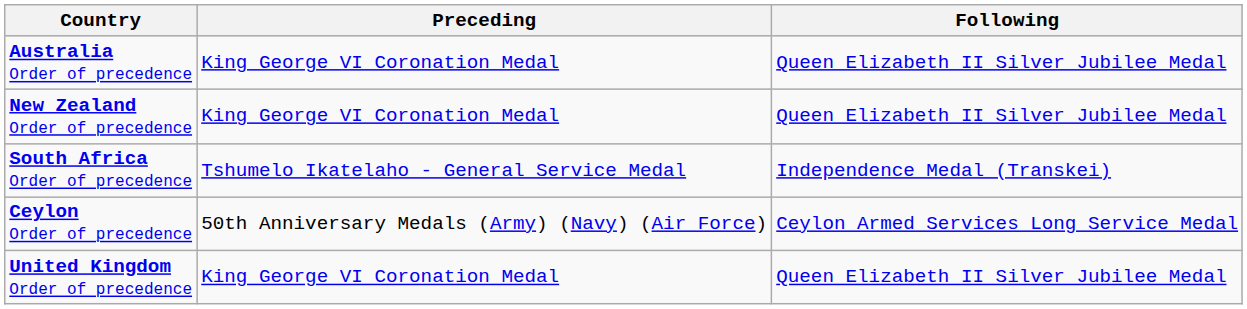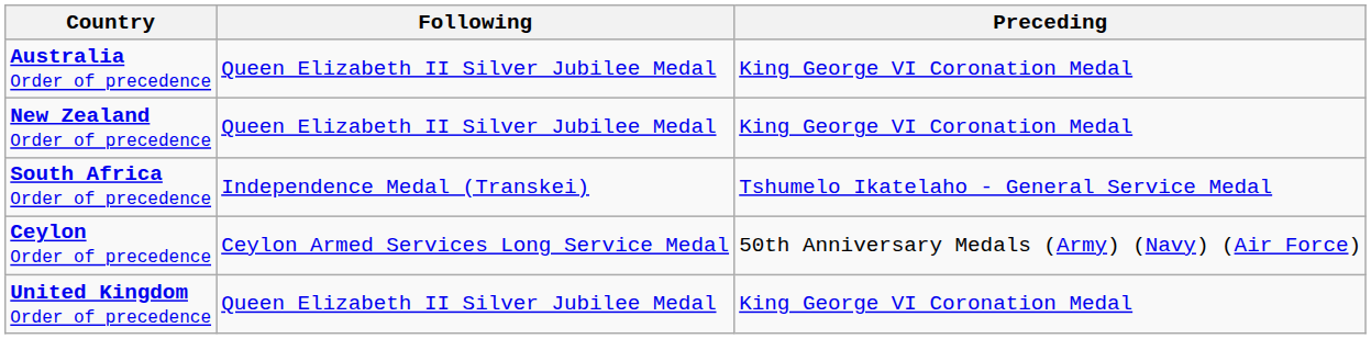 <table class=wikitable>
 <tr>
 <th>Country</th>
+<th>Following</th>
 <th>Preceding</th>
-<th>Following</th>
 </tr>
 <tr>
 <td> <strong><a href='#'>Australia</a></strong><br><small><a href='#'>Order of precedence</a></small></td>
+<td><a href='#'>Queen Elizabeth II Silver Jubilee Medal</a></td>
 <td><a href='#'>King George VI Coronation Medal</a></td>
-<td><a href='#'>Queen Elizabeth II Silver Jubilee Medal</a></td>
 </tr>
 <tr>
 <td> <strong><a href='#'>New Zealand</a></strong><br><small><a href='#'>Order of precedence</a></small></td>
+<td><a href='#'>Queen Elizabeth II Silver Jubilee Medal</a></td>
 <td><a href='#'>King George VI Coronation Medal</a></td>
-<td><a href='#'>Queen Elizabeth II Silver Jubilee Medal</a></td>
 </tr>
 <tr>
 <td> <strong><a href='#'>South Africa</a></strong><br><small><a href='#'>Order of precedence</a></small></td>
+<td><a href='#'>Independence Medal (Transkei)</a></td>
 <td><a href='#'>Tshumelo Ikatelaho - General Service Medal</a></td>
-<td><a href='#'>Independence Medal (Transkei)</a></td>
 </tr>
 <tr>
 <td> <strong><a href='#'>Ceylon</a></strong><br><small><a href='#'>Order of precedence</a></small></td>
+<td><a href='#'>Ceylon Armed Services Long Service Medal</a></td>
 <td>50th Anniversary Medals (<a href='#'>Army</a>) (<a href='#'>Navy</a>) (<a href='#'>Air Force</a>)</td>
-<td><a href='#'>Ceylon Armed Services Long Service Medal</a></td>
 </tr>
 <tr>
 <td> <strong><a href='#'>United Kingdom</a></strong><br><small><a href='#'>Order of precedence</a></small></td>
+<td><a href='#'>Queen Elizabeth II Silver Jubilee Medal</a></td>
 <td><a href='#'>King George VI Coronation Medal</a></td>
-<td><a href='#'>Queen Elizabeth II Silver Jubilee Medal</a></td>
 </tr>
 </table>
